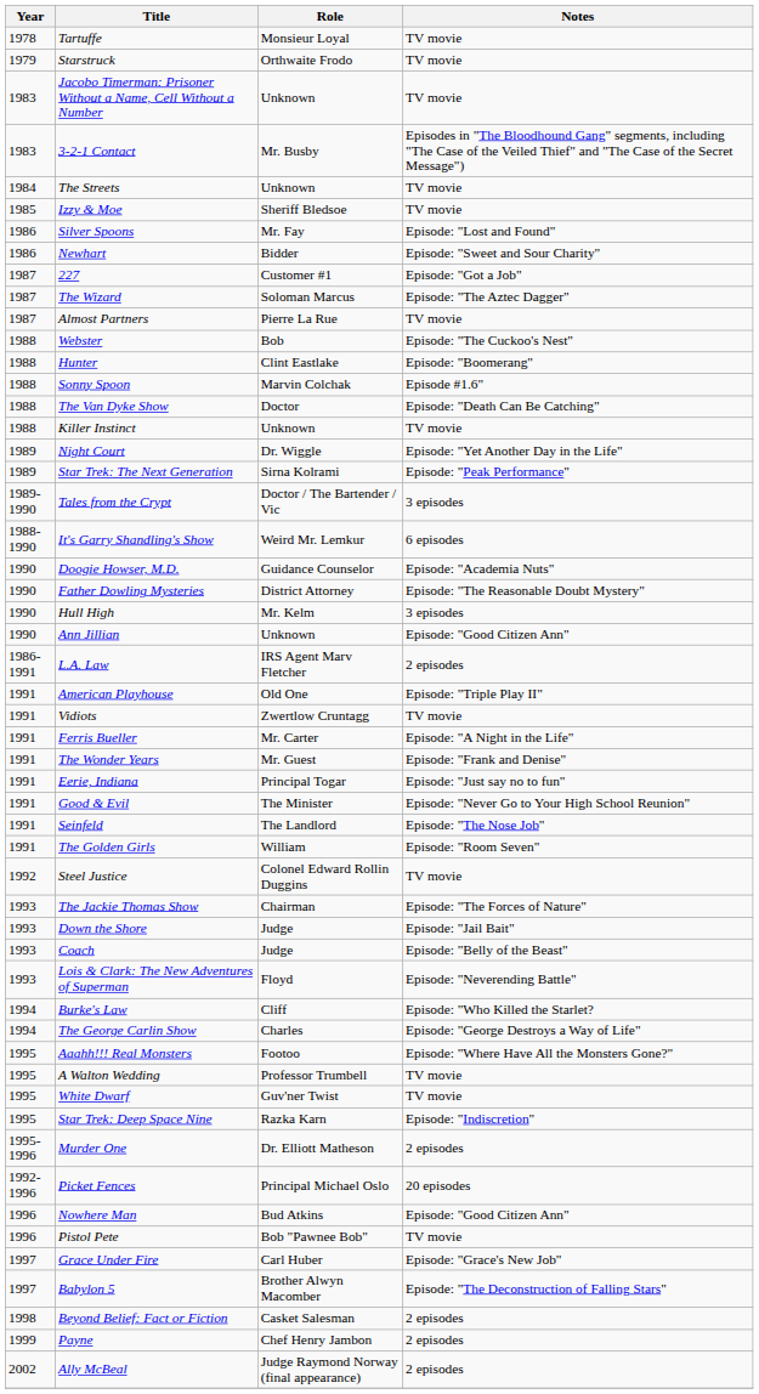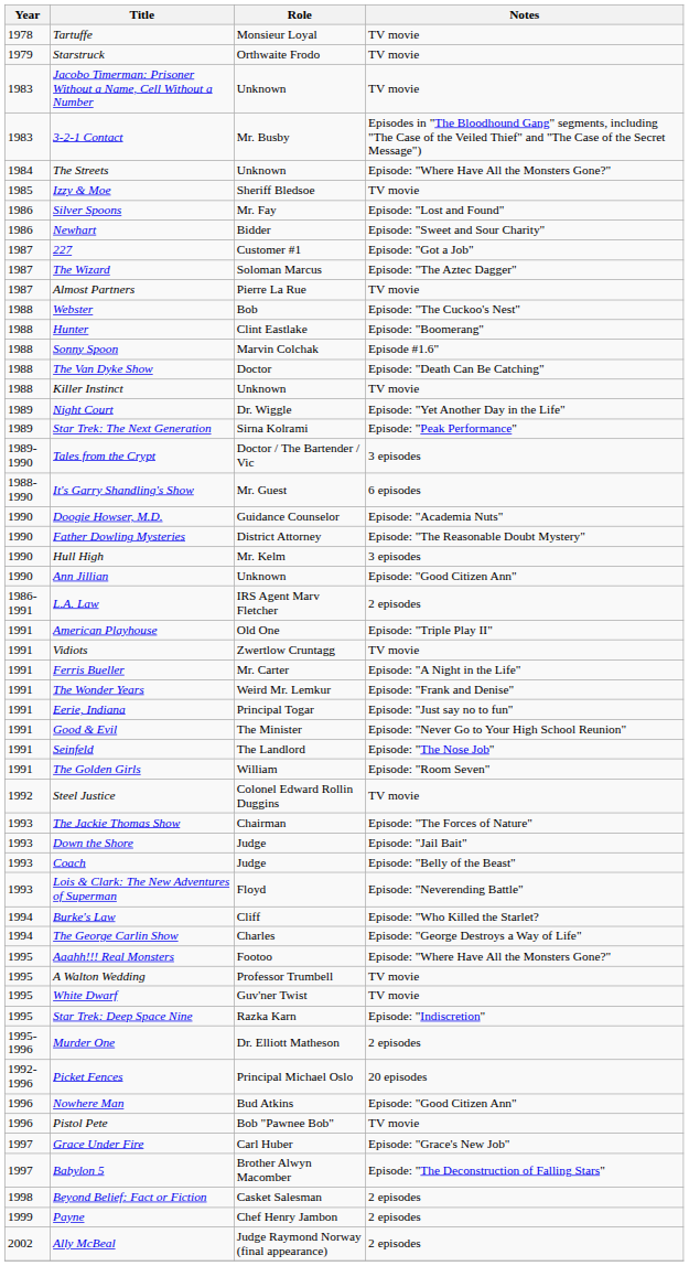 <table class="wikitable sortable">
 <tr>
 <th>Year</th>
 <th>Title</th>
 <th>Role</th>
 <th class="unsortable">Notes</th>
 </tr>
 <tr>
 <td>1978</td>
 <td><em>Tartuffe</em></td>
 <td>Monsieur Loyal</td>
 <td>TV movie</td>
 </tr>
 <tr>
 <td>1979</td>
 <td><em>Starstruck</em></td>
 <td>Orthwaite Frodo</td>
 <td>TV movie</td>
 </tr>
 <tr>
 <td>1983</td>
 <td><em><a href='#'>Jacobo Timerman: Prisoner Without a Name, Cell Without a Number</a></em></td>
 <td>Unknown</td>
 <td>TV movie</td>
 </tr>
 <tr>
 <td>1983</td>
 <td><em><a href='#'>3-2-1 Contact</a></em></td>
 <td>Mr. Busby</td>
 <td>Episodes in "<a href='#'>The Bloodhound Gang</a>" segments, including "The Case of the Veiled Thief" and "The Case of the Secret Message")</td>
 </tr>
 <tr>
 <td>1984</td>
 <td><em>The Streets</em></td>
 <td>Unknown</td>
-<td>TV movie</td>
+<td>Episode: "Where Have All the Monsters Gone?"</td>
 </tr>
 <tr>
 <td>1985</td>
 <td><em><a href='#'>Izzy & Moe</a></em></td>
 <td>Sheriff Bledsoe</td>
 <td>TV movie</td>
 </tr>
 <tr>
 <td>1986</td>
 <td><em><a href='#'>Silver Spoons</a></em></td>
 <td>Mr. Fay</td>
 <td>Episode: "Lost and Found"</td>
 </tr>
 <tr>
 <td>1986</td>
 <td><em><a href='#'>Newhart</a></em></td>
 <td>Bidder</td>
 <td>Episode: "Sweet and Sour Charity"</td>
 </tr>
 <tr>
 <td>1987</td>
 <td><em><a href='#'>227</a></em></td>
 <td>Customer #1</td>
 <td>Episode: "Got a Job"</td>
 </tr>
 <tr>
 <td>1987</td>
 <td><em><a href='#'>The Wizard</a></em></td>
 <td>Soloman Marcus</td>
 <td>Episode: "The Aztec Dagger"</td>
 </tr>
 <tr>
 <td>1987</td>
 <td><em>Almost Partners</em></td>
 <td>Pierre La Rue</td>
 <td>TV movie</td>
 </tr>
 <tr>
 <td>1988</td>
 <td><em><a href='#'>Webster</a></em></td>
 <td>Bob</td>
 <td>Episode: "The Cuckoo's Nest"</td>
 </tr>
 <tr>
 <td>1988</td>
 <td><em><a href='#'>Hunter</a></em></td>
 <td>Clint Eastlake</td>
 <td>Episode: "Boomerang"</td>
 </tr>
 <tr>
 <td>1988</td>
 <td><em><a href='#'>Sonny Spoon</a></em></td>
 <td>Marvin Colchak</td>
 <td>Episode #1.6"</td>
 </tr>
 <tr>
 <td>1988</td>
 <td><em><a href='#'>The Van Dyke Show</a></em></td>
 <td>Doctor</td>
 <td>Episode: "Death Can Be Catching"</td>
 </tr>
 <tr>
 <td>1988</td>
 <td><em>Killer Instinct</em></td>
 <td>Unknown</td>
 <td>TV movie</td>
 </tr>
 <tr>
 <td>1989</td>
 <td><em><a href='#'>Night Court</a></em></td>
 <td>Dr. Wiggle</td>
 <td>Episode: "Yet Another Day in the Life"</td>
 </tr>
 <tr>
 <td>1989</td>
 <td><em><a href='#'>Star Trek: The Next Generation</a></em></td>
 <td>Sirna Kolrami</td>
 <td>Episode: "<a href='#'>Peak Performance</a>"</td>
 </tr>
 <tr>
 <td>1989-1990</td>
 <td><em><a href='#'>Tales from the Crypt</a></em></td>
 <td>Doctor / The Bartender / Vic</td>
 <td>3 episodes</td>
 </tr>
 <tr>
 <td>1988-1990</td>
 <td><em><a href='#'>It's Garry Shandling's Show</a></em></td>
-<td>Weird Mr. Lemkur</td>
+<td>Mr. Guest</td>
 <td>6 episodes</td>
 </tr>
 <tr>
 <td>1990</td>
 <td><em><a href='#'>Doogie Howser, M.D.</a></em></td>
 <td>Guidance Counselor</td>
 <td>Episode: "Academia Nuts"</td>
 </tr>
 <tr>
 <td>1990</td>
 <td><em><a href='#'>Father Dowling Mysteries</a></em></td>
 <td>District Attorney</td>
 <td>Episode: "The Reasonable Doubt Mystery"</td>
 </tr>
 <tr>
 <td>1990</td>
 <td><em>Hull High</em></td>
 <td>Mr. Kelm</td>
 <td>3 episodes</td>
 </tr>
 <tr>
 <td>1990</td>
 <td><em><a href='#'>Ann Jillian</a></em></td>
 <td>Unknown</td>
 <td>Episode: "Good Citizen Ann"</td>
 </tr>
 <tr>
 <td>1986-1991</td>
 <td><em><a href='#'>L.A. Law</a></em></td>
 <td>IRS Agent Marv Fletcher</td>
 <td>2 episodes</td>
 </tr>
 <tr>
 <td>1991</td>
 <td><em><a href='#'>American Playhouse</a></em></td>
 <td>Old One</td>
 <td>Episode: "Triple Play II"</td>
 </tr>
 <tr>
 <td>1991</td>
 <td><em>Vidiots</em></td>
 <td>Zwertlow Cruntagg</td>
 <td>TV movie</td>
 </tr>
 <tr>
 <td>1991</td>
 <td><em><a href='#'>Ferris Bueller</a></em></td>
 <td>Mr. Carter</td>
 <td>Episode: "A Night in the Life"</td>
 </tr>
 <tr>
 <td>1991</td>
 <td><em><a href='#'>The Wonder Years</a></em></td>
-<td>Mr. Guest</td>
+<td>Weird Mr. Lemkur</td>
 <td>Episode: "Frank and Denise"</td>
 </tr>
 <tr>
 <td>1991</td>
 <td><em><a href='#'>Eerie, Indiana</a></em></td>
 <td>Principal Togar</td>
 <td>Episode: "Just say no to fun"</td>
 </tr>
 <tr>
 <td>1991</td>
 <td><em><a href='#'>Good & Evil</a></em></td>
 <td>The Minister</td>
 <td>Episode: "Never Go to Your High School Reunion"</td>
 </tr>
 <tr>
 <td>1991</td>
 <td><em><a href='#'>Seinfeld</a></em></td>
 <td>The Landlord</td>
 <td>Episode: "<a href='#'>The Nose Job</a>"</td>
 </tr>
 <tr>
 <td>1991</td>
 <td><em><a href='#'>The Golden Girls</a></em></td>
 <td>William</td>
 <td>Episode: "Room Seven"</td>
 </tr>
 <tr>
 <td>1992</td>
 <td><em>Steel Justice</em></td>
 <td>Colonel Edward Rollin Duggins</td>
 <td>TV movie</td>
 </tr>
 <tr>
 <td>1993</td>
 <td><em><a href='#'>The Jackie Thomas Show</a></em></td>
 <td>Chairman</td>
 <td>Episode: "The Forces of Nature"</td>
 </tr>
 <tr>
 <td>1993</td>
 <td><em><a href='#'>Down the Shore</a></em></td>
 <td>Judge</td>
 <td>Episode: "Jail Bait"</td>
 </tr>
 <tr>
 <td>1993</td>
 <td><em><a href='#'>Coach</a></em></td>
 <td>Judge</td>
 <td>Episode: "Belly of the Beast"</td>
 </tr>
 <tr>
 <td>1993</td>
 <td><em><a href='#'>Lois & Clark: The New Adventures of Superman</a></em></td>
 <td>Floyd</td>
 <td>Episode: "Neverending Battle"</td>
 </tr>
 <tr>
 <td>1994</td>
 <td><em><a href='#'>Burke's Law</a></em></td>
 <td>Cliff</td>
 <td>Episode: "Who Killed the Starlet?</td>
 </tr>
 <tr>
 <td>1994</td>
 <td><em><a href='#'>The George Carlin Show</a></em></td>
 <td>Charles</td>
 <td>Episode: "George Destroys a Way of Life"</td>
 </tr>
 <tr>
 <td>1995</td>
 <td><em><a href='#'>Aaahh!!! Real Monsters</a></em></td>
 <td>Footoo</td>
 <td>Episode: "Where Have All the Monsters Gone?"</td>
 </tr>
 <tr>
 <td>1995</td>
 <td><em>A Walton Wedding</em></td>
 <td>Professor Trumbell</td>
 <td>TV movie</td>
 </tr>
 <tr>
 <td>1995</td>
 <td><em><a href='#'>White Dwarf</a></em></td>
 <td>Guv'ner Twist</td>
 <td>TV movie</td>
 </tr>
 <tr>
 <td>1995</td>
 <td><em><a href='#'>Star Trek: Deep Space Nine</a></em></td>
 <td>Razka Karn</td>
 <td>Episode: "<a href='#'>Indiscretion</a>"</td>
 </tr>
 <tr>
 <td>1995-1996</td>
 <td><em><a href='#'>Murder One</a></em></td>
 <td>Dr. Elliott Matheson</td>
 <td>2 episodes</td>
 </tr>
 <tr>
 <td>1992-1996</td>
 <td><em><a href='#'>Picket Fences</a></em></td>
 <td>Principal Michael Oslo</td>
 <td>20 episodes</td>
 </tr>
 <tr>
 <td>1996</td>
 <td><em><a href='#'>Nowhere Man</a></em></td>
 <td>Bud Atkins</td>
 <td>Episode: "Good Citizen Ann"</td>
 </tr>
 <tr>
 <td>1996</td>
 <td><em>Pistol Pete</em></td>
 <td>Bob "Pawnee Bob"</td>
 <td>TV movie</td>
 </tr>
 <tr>
 <td>1997</td>
 <td><em><a href='#'>Grace Under Fire</a></em></td>
 <td>Carl Huber</td>
 <td>Episode: "Grace's New Job"</td>
 </tr>
 <tr>
 <td>1997</td>
 <td><em><a href='#'>Babylon 5</a></em></td>
 <td>Brother Alwyn Macomber</td>
 <td>Episode: "<a href='#'>The Deconstruction of Falling Stars</a>"</td>
 </tr>
 <tr>
 <td>1998</td>
 <td><em><a href='#'>Beyond Belief: Fact or Fiction</a></em></td>
 <td>Casket Salesman</td>
 <td>2 episodes</td>
 </tr>
 <tr>
 <td>1999</td>
 <td><em><a href='#'>Payne</a></em></td>
 <td>Chef Henry Jambon</td>
 <td>2 episodes</td>
 </tr>
 <tr>
 <td>2002</td>
 <td><em><a href='#'>Ally McBeal</a></em></td>
 <td>Judge Raymond Norway (final appearance)</td>
 <td>2 episodes</td>
 </tr>
 <tr>
 </tr>
 </table>
